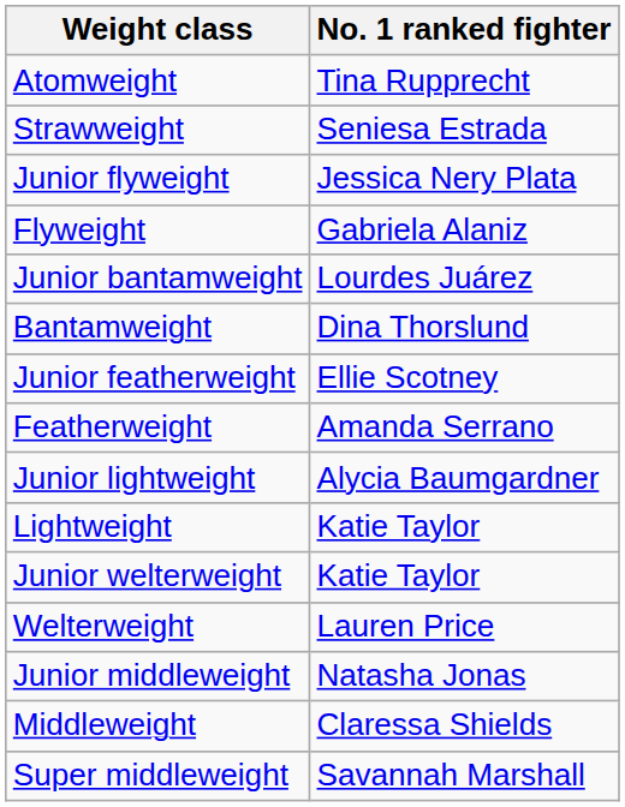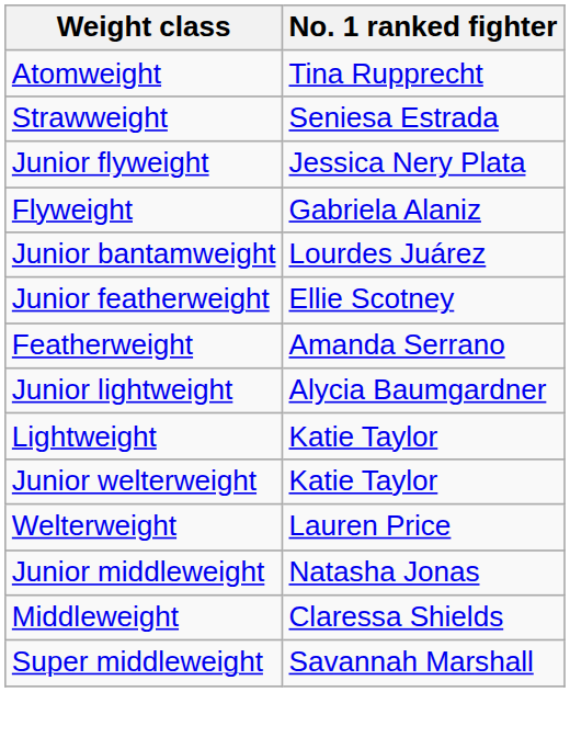 <table class="wikitable">
 <tr>
 <th>Weight class</th>
 <th>No. 1 ranked fighter</th>
 </tr>
 <tr align=left>
 <td><a href='#'>Atomweight</a></td>
 <td align=left><a href='#'>Tina Rupprecht</a></td>
 </tr>
 <tr align=left>
 <td><a href='#'>Strawweight</a></td>
 <td align=left><a href='#'>Seniesa Estrada</a></td>
 </tr>
 <tr align=left>
 <td><a href='#'>Junior flyweight</a></td>
 <td align=left><a href='#'>Jessica Nery Plata</a></td>
 </tr>
 <tr align=left>
 <td><a href='#'>Flyweight</a></td>
 <td align=left><a href='#'>Gabriela Alaniz</a></td>
 </tr>
 <tr align=left>
 <td><a href='#'>Junior bantamweight</a></td>
 <td align=left><a href='#'>Lourdes Juárez</a></td>
-</tr>
-<tr align=left>
-<td><a href='#'>Bantamweight</a></td>
-<td align=left><a href='#'>Dina Thorslund</a></td>
 </tr>
 <tr align=left>
 <td><a href='#'>Junior featherweight</a></td>
 <td align=left><a href='#'>Ellie Scotney</a></td>
 </tr>
 <tr align=left>
 <td><a href='#'>Featherweight</a></td>
 <td align=left><a href='#'>Amanda Serrano</a></td>
 </tr>
 <tr align=left>
 <td><a href='#'>Junior lightweight</a></td>
 <td align=left><a href='#'>Alycia Baumgardner</a></td>
 </tr>
 <tr align=left>
 <td><a href='#'>Lightweight</a></td>
 <td align=left><a href='#'>Katie Taylor</a></td>
 </tr>
 <tr align=left>
 <td><a href='#'>Junior welterweight</a></td>
 <td align=left><a href='#'>Katie Taylor</a></td>
 </tr>
 <tr align=left>
 <td><a href='#'>Welterweight</a></td>
 <td align=left><a href='#'>Lauren Price</a></td>
 </tr>
 <tr align=left>
 <td><a href='#'>Junior middleweight</a></td>
 <td align=left><a href='#'>Natasha Jonas</a></td>
 </tr>
 <tr align=left>
 <td><a href='#'>Middleweight</a></td>
 <td align=left><a href='#'>Claressa Shields</a></td>
 </tr>
 <tr align=left>
 <td><a href='#'>Super middleweight</a></td>
 <td align=left><a href='#'>Savannah Marshall</a></td>
 </tr>
 </table>
